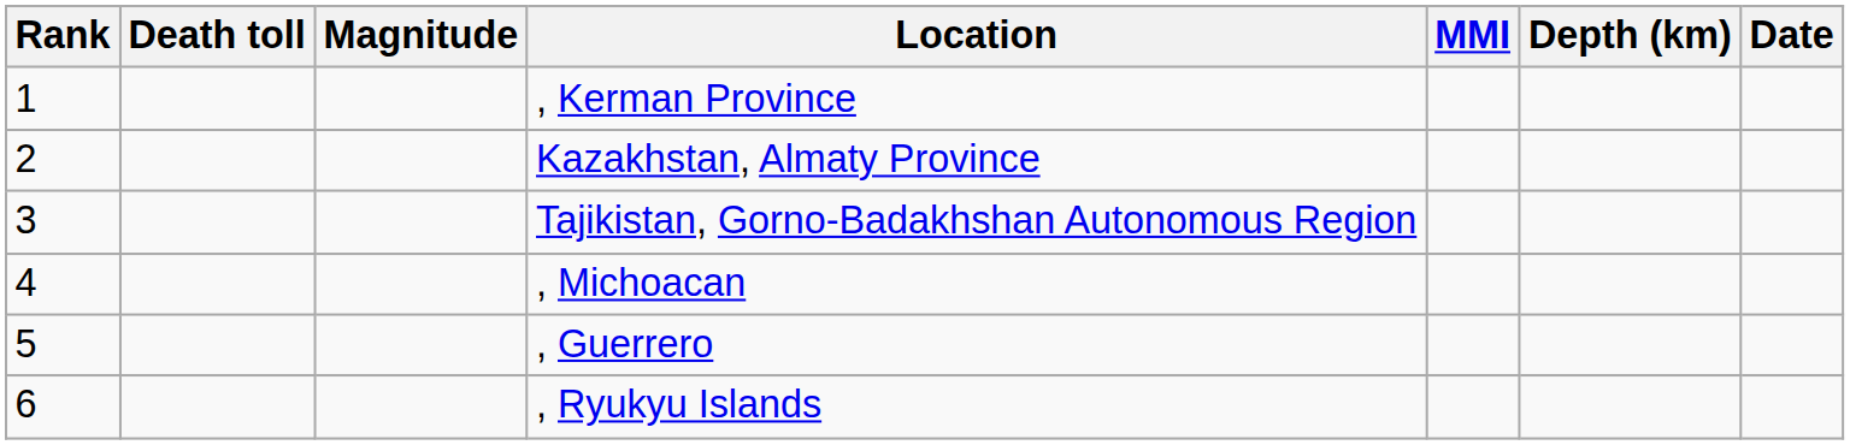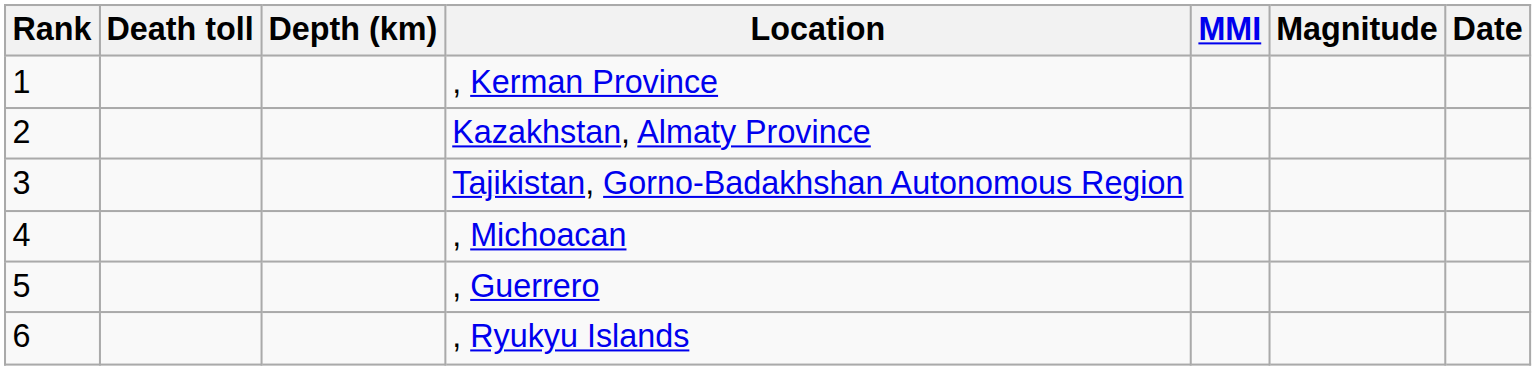 <table class="sortable wikitable" style="font-size:100%;">
 <tr>
 <th>Rank</th>
 <th>Death toll</th>
-<th>Magnitude</th>
+<th>Depth (km)</th>
 <th>Location</th>
 <th><a href='#'>MMI</a></th>
-<th>Depth (km)</th>
+<th>Magnitude</th>
 <th>Date</th>
 </tr>
 <tr>
 <td>1</td>
 <td></td>
 <td></td>
 <td>, <a href='#'>Kerman Province</a></td>
 <td></td>
 <td></td>
 <td></td>
 </tr>
 <tr>
 <td>2</td>
 <td></td>
 <td></td>
 <td> <a href='#'>Kazakhstan</a>, <a href='#'>Almaty Province</a></td>
 <td></td>
 <td></td>
 <td></td>
 </tr>
 <tr>
 <td>3</td>
 <td></td>
 <td></td>
 <td> <a href='#'>Tajikistan</a>, <a href='#'>Gorno-Badakhshan Autonomous Region</a></td>
 <td></td>
 <td></td>
 <td></td>
 </tr>
 <tr>
 <td>4</td>
 <td></td>
 <td></td>
 <td>, <a href='#'>Michoacan</a></td>
 <td></td>
 <td></td>
 <td></td>
 </tr>
 <tr>
 <td>5</td>
 <td></td>
 <td></td>
 <td>, <a href='#'>Guerrero</a></td>
 <td></td>
 <td></td>
 <td></td>
 </tr>
 <tr>
 <td>6</td>
 <td></td>
 <td></td>
 <td>, <a href='#'>Ryukyu Islands</a></td>
 <td></td>
 <td></td>
 <td></td>
 </tr>
 </table>
